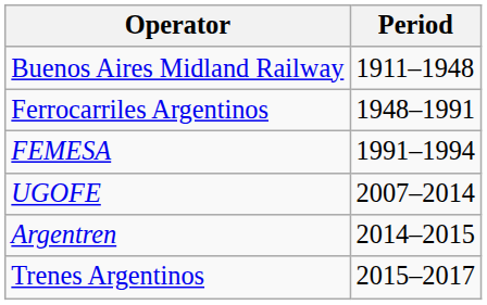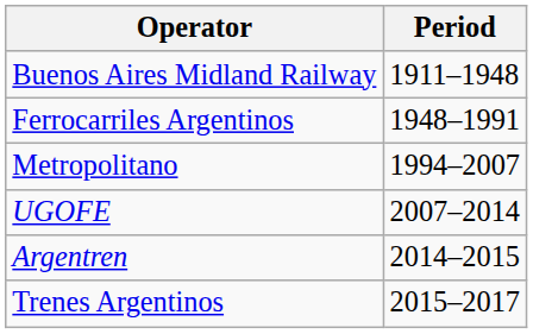 <table class= wikitable>
 <tr>
 <th>Operator</th>
 <th>Period</th>
 </tr>
 <tr>
 <td> <a href='#'>Buenos Aires Midland Railway</a></td>
 <td>1911–1948</td>
 </tr>
 <tr>
 <td> <a href='#'>Ferrocarriles Argentinos</a></td>
 <td>1948–1991</td>
 </tr>
 <tr>
-<td> <em><a href='#'>FEMESA</a></em> </td>
-<td>1991–1994</td>
+<td> <a href='#'>Metropolitano</a></td>
+<td>1994–2007</td>
 </tr>
 <tr>
 <td> <em><a href='#'>UGOFE</a></em> </td>
 <td>2007–2014</td>
 </tr>
 <tr>
 <td> <em><a href='#'>Argentren</a></em> </td>
 <td>2014–2015</td>
 </tr>
 <tr>
 <td> <a href='#'>Trenes Argentinos</a></td>
 <td>2015–2017</td>
 </tr>
 </table>
